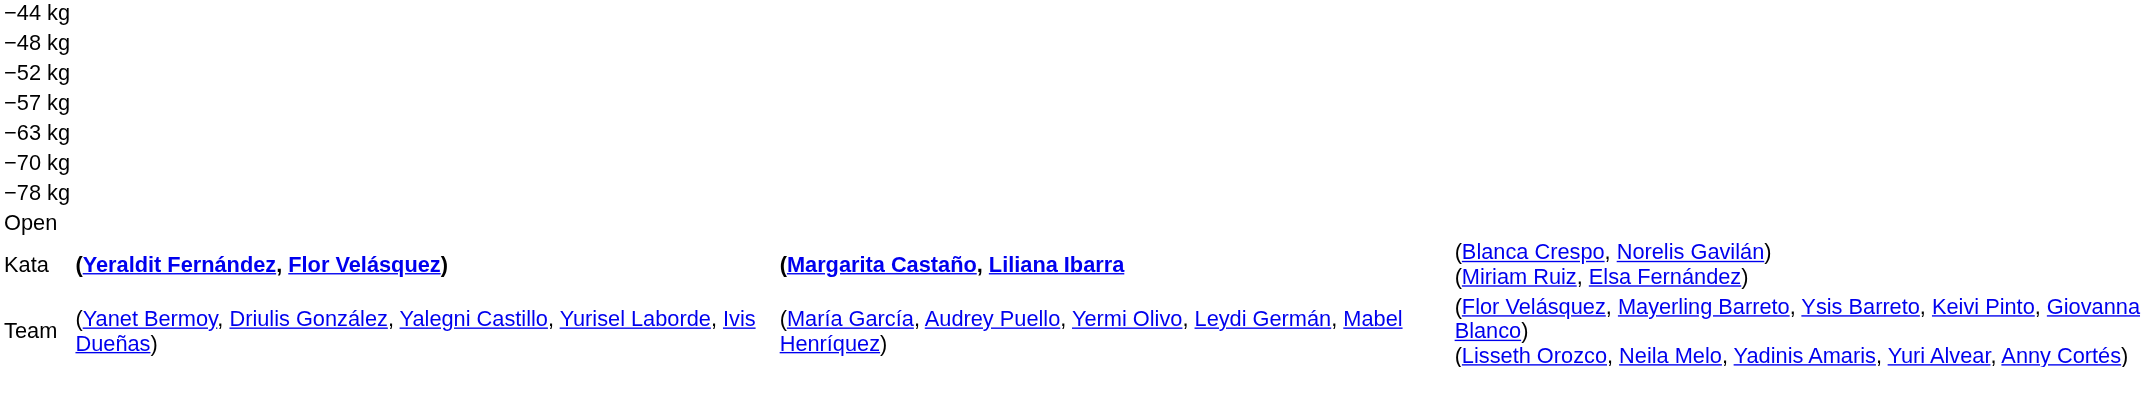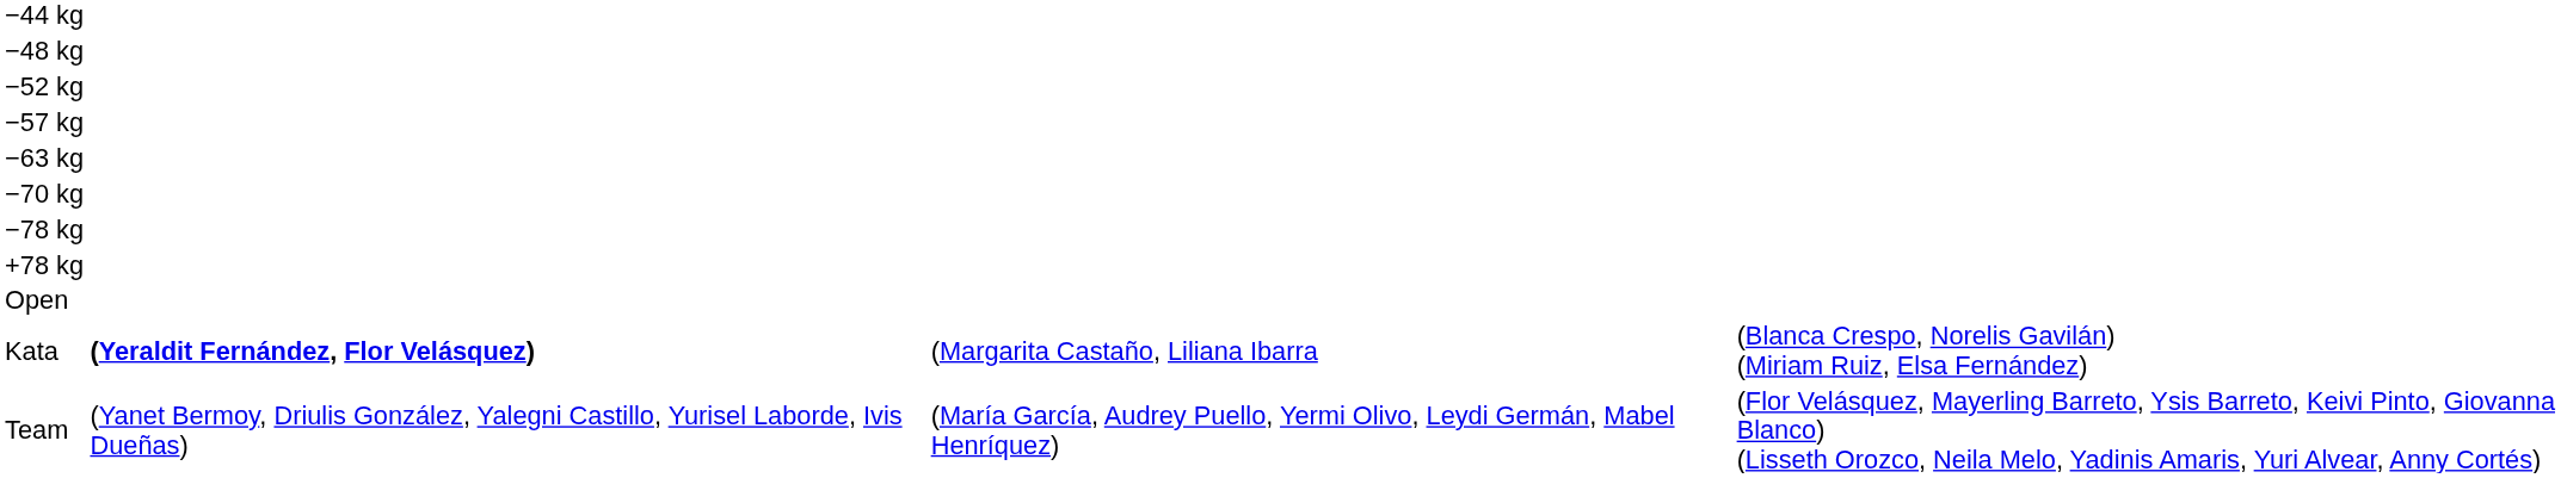 <table>
 <tr>
 <td>−44 kg</td>
 <td></td>
 <td></td>
 <td><br></td>
 </tr>
 <tr>
 <td>−48 kg</td>
 <td></td>
 <td></td>
 <td><br></td>
 </tr>
 <tr>
 <td>−52 kg</td>
 <td></td>
 <td></td>
 <td><br></td>
 </tr>
 <tr>
 <td>−57 kg</td>
 <td></td>
 <td></td>
 <td><br></td>
 </tr>
 <tr>
 <td>−63 kg</td>
 <td></td>
 <td></td>
 <td><br></td>
 </tr>
 <tr>
 <td>−70 kg</td>
 <td></td>
 <td></td>
 <td><br></td>
 </tr>
 <tr>
 <td>−78 kg</td>
 <td></td>
 <td></td>
 <td><br></td>
 </tr>
 <tr>
+<td>+78 kg</td>
+<td></td>
+<td></td>
+<td><br></td>
+</tr>
+<tr>
 <td>Open</td>
 <td></td>
 <td></td>
 <td><br></td>
 </tr>
 <tr>
 <td>Kata</td>
 <td><strong> (<a href='#'>Yeraldit Fernández</a>, <a href='#'>Flor Velásquez</a>)</strong></td>
-<td><strong> (<a href='#'>Margarita Castaño</a>, <a href='#'>Liliana Ibarra</a></strong></td>
+<td> (<a href='#'>Margarita Castaño</a>, <a href='#'>Liliana Ibarra</a></td>
 <td> (<a href='#'>Blanca Crespo</a>, <a href='#'>Norelis Gavilán</a>)<br> (<a href='#'>Miriam Ruiz</a>, <a href='#'>Elsa Fernández</a>)</td>
 </tr>
 <tr>
 <td>Team</td>
 <td> (<a href='#'>Yanet Bermoy</a>, <a href='#'>Driulis González</a>, <a href='#'>Yalegni Castillo</a>, <a href='#'>Yurisel Laborde</a>, <a href='#'>Ivis Dueñas</a>)</td>
 <td> (<a href='#'>María García</a>, <a href='#'>Audrey Puello</a>, <a href='#'>Yermi Olivo</a>, <a href='#'>Leydi Germán</a>, <a href='#'>Mabel Henríquez</a>)</td>
 <td> (<a href='#'>Flor Velásquez</a>, <a href='#'>Mayerling Barreto</a>, <a href='#'>Ysis Barreto</a>, <a href='#'>Keivi Pinto</a>, <a href='#'>Giovanna Blanco</a>)<br> (<a href='#'>Lisseth Orozco</a>, <a href='#'>Neila Melo</a>, <a href='#'>Yadinis Amaris</a>, <a href='#'>Yuri Alvear</a>, <a href='#'>Anny Cortés</a>)</td>
 </tr>
 <tr>
 </tr>
 </table>
